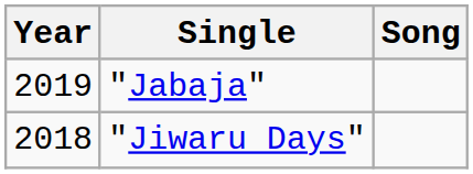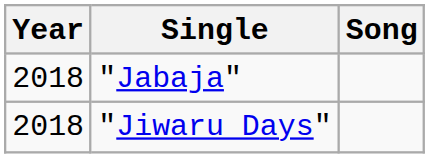 <table class="wikitable">
 <tr>
 <th>Year</th>
 <th>Single</th>
 <th>Song</th>
 </tr>
 <tr>
-<td rowspan="1">2019</td>
+<td rowspan="1">2018</td>
 <td rowspan="1">"<a href='#'>Jabaja</a>"</td>
 <td></td>
 </tr>
 <tr>
 <td rowspan="1">2018</td>
 <td rowspan="1">"<a href='#'>Jiwaru Days</a>"</td>
 <td></td>
 </tr>
 </table>
